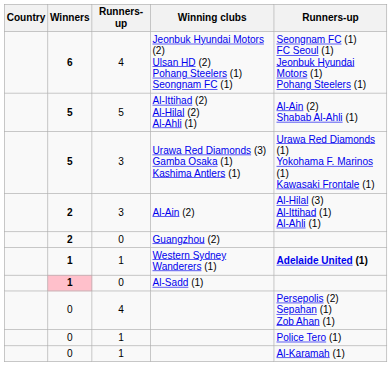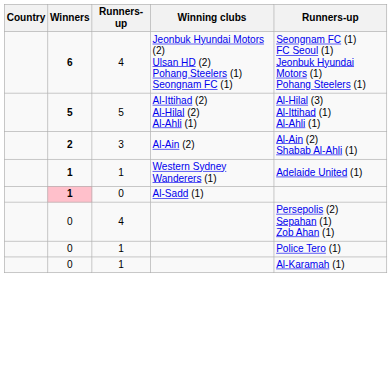 <table class="wikitable sortable">
 <tr>
 <th>Country</th>
 <th>Winners</th>
 <th>Runners-up</th>
 <th>Winning clubs</th>
 <th>Runners-up</th>
 </tr>
 <tr>
 <td></td>
 <td align=center><strong>6</strong></td>
 <td align=center>4</td>
 <td><a href='#'>Jeonbuk Hyundai Motors</a> (2)<br><a href='#'>Ulsan HD</a> (2)<br><a href='#'>Pohang Steelers</a> (1)<br><a href='#'>Seongnam FC</a> (1)</td>
 <td><a href='#'>Seongnam FC</a> (1)<br><a href='#'>FC Seoul</a> (1)<br><a href='#'>Jeonbuk Hyundai Motors</a> (1)<br><a href='#'>Pohang Steelers</a> (1)</td>
 </tr>
 <tr>
 <td></td>
 <td align=center><strong>5</strong></td>
 <td align=center>5</td>
 <td><a href='#'>Al-Ittihad</a> (2)<br><a href='#'>Al-Hilal</a> (2)<br><a href='#'>Al-Ahli</a> (1)</td>
-<td><a href='#'>Al-Ain</a> (2)<br><a href='#'>Shabab Al-Ahli</a> (1)</td>
-</tr>
-<tr>
-<td></td>
-<td align=center><strong>5</strong></td>
-<td align=center>3</td>
-<td><a href='#'>Urawa Red Diamonds</a> (3)<br><a href='#'>Gamba Osaka</a> (1)<br><a href='#'>Kashima Antlers</a> (1)</td>
-<td><a href='#'>Urawa Red Diamonds</a> (1)<br><a href='#'>Yokohama F. Marinos</a> (1)<br><a href='#'>Kawasaki Frontale</a> (1)</td>
+<td><a href='#'>Al-Hilal</a> (3)<br><a href='#'>Al-Ittihad</a> (1)<br><a href='#'>Al-Ahli</a> (1)</td>
 </tr>
 <tr>
 <td></td>
 <td align=center><strong>2</strong></td>
 <td align=center>3</td>
 <td><a href='#'>Al-Ain</a> (2)</td>
-<td><a href='#'>Al-Hilal</a> (3)<br><a href='#'>Al-Ittihad</a> (1)<br><a href='#'>Al-Ahli</a> (1)</td>
-</tr>
-<tr>
-<td></td>
-<td align=center><strong>2</strong></td>
-<td align=center>0</td>
-<td><a href='#'>Guangzhou</a> (2)</td>
-<td align=center></td>
+<td><a href='#'>Al-Ain</a> (2)<br><a href='#'>Shabab Al-Ahli</a> (1)</td>
 </tr>
 <tr>
 <td></td>
 <td align=center><strong>1</strong></td>
 <td align=center>1</td>
 <td><a href='#'>Western Sydney Wanderers</a> (1)</td>
-<td><strong><a href='#'>Adelaide United</a> (1)</strong></td>
+<td><a href='#'>Adelaide United</a> (1)</td>
 </tr>
 <tr>
 <td></td>
 <td align=center style="background: pink;"><strong>1</strong></td>
 <td align=center>0</td>
 <td><a href='#'>Al-Sadd</a> (1)</td>
 <td align=center></td>
 </tr>
 <tr>
 <td></td>
 <td align=center>0</td>
 <td align=center>4</td>
 <td align=center></td>
 <td><a href='#'>Persepolis</a> (2)<br><a href='#'>Sepahan</a> (1)<br><a href='#'>Zob Ahan</a> (1)</td>
 </tr>
 <tr>
 <td></td>
 <td align=center>0</td>
 <td align=center>1</td>
 <td align=center></td>
 <td><a href='#'>Police Tero</a> (1)</td>
 </tr>
 <tr>
 <td></td>
 <td align=center>0</td>
 <td align=center>1</td>
 <td align=center></td>
 <td><a href='#'>Al-Karamah</a> (1)</td>
 </tr>
 </table>
